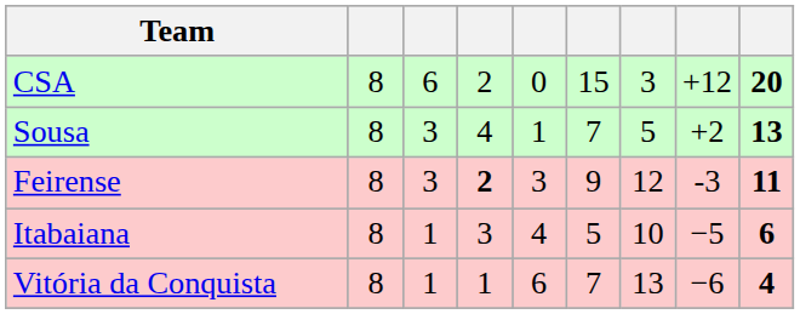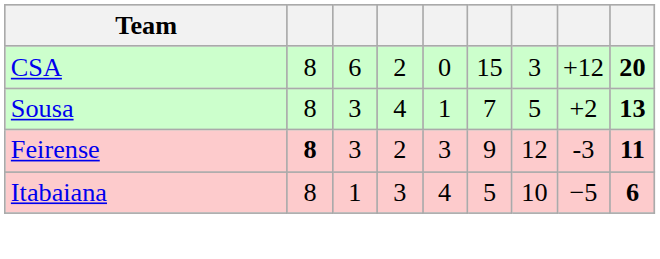 <table class="wikitable" style="text-align: center;">
 <tr>
 <th width=165>Team</th>
 <th width=20></th>
 <th width=20></th>
 <th width=20></th>
 <th width=20></th>
 <th width=20></th>
 <th width=20></th>
 <th width=20></th>
 <th width=20></th>
 </tr>
 <tr bgcolor=#ccffcc>
 <td align=left> <a href='#'>CSA</a></td>
 <td>8</td>
 <td>6</td>
 <td>2</td>
 <td>0</td>
 <td>15</td>
 <td>3</td>
 <td>+12</td>
 <td><strong>20 </strong></td>
 </tr>
 <tr bgcolor=#ccffcc>
 <td align=left> <a href='#'>Sousa</a></td>
 <td>8</td>
 <td>3</td>
 <td>4</td>
 <td>1</td>
 <td>7</td>
 <td>5</td>
 <td>+2</td>
 <td><strong>13 </strong></td>
 </tr>
 <tr bgcolor=#FDCBCC>
 <td align=left> <a href='#'>Feirense</a></td>
-<td>8</td>
+<td><strong>8</strong></td>
 <td>3</td>
-<td><strong>2</strong></td>
+<td>2</td>
 <td>3</td>
 <td>9</td>
 <td>12</td>
 <td>-3</td>
 <td><strong>11 </strong></td>
 </tr>
 <tr bgcolor=#FDCBCC>
 <td align=left> <a href='#'>Itabaiana</a></td>
 <td>8</td>
 <td>1</td>
 <td>3</td>
 <td>4</td>
 <td>5</td>
 <td>10</td>
 <td>−5</td>
 <td><strong>6 </strong></td>
 </tr>
-<tr bgcolor=#FDCBCC>
-<td align=left> <a href='#'>Vitória da Conquista</a></td>
-<td>8</td>
-<td>1</td>
-<td>1</td>
-<td>6</td>
-<td>7</td>
-<td>13</td>
-<td>−6</td>
-<td><strong>4 </strong></td>
-</tr>
 </table>
